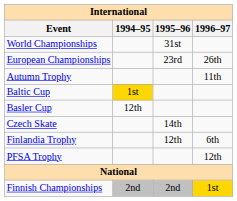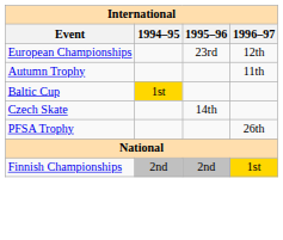 <table class="wikitable" style="text-align:center">
 <tr>
 <th style="background-color: #ffdead; " colspan=4 align=center>International</th>
 </tr>
 <tr>
 <th>Event</th>
 <th>1994–95</th>
 <th>1995–96</th>
 <th>1996–97</th>
 </tr>
 <tr>
-<td align=left><a href='#'>World Championships</a></td>
-<td></td>
-<td>31st</td>
-<td></td>
-</tr>
-<tr>
 <td align=left><a href='#'>European Championships</a></td>
 <td></td>
 <td>23rd</td>
-<td>26th</td>
+<td>12th</td>
 </tr>
 <tr>
 <td align=left><a href='#'>Autumn Trophy </a></td>
 <td></td>
 <td></td>
 <td>11th</td>
 </tr>
 <tr>
 <td align=left><a href='#'>Baltic Cup</a></td>
 <td bgcolor=gold>1st</td>
 <td></td>
 <td></td>
 </tr>
 <tr>
-<td align=left><a href='#'>Basler Cup</a></td>
-<td>12th</td>
-<td></td>
-<td></td>
-</tr>
-<tr>
 <td align=left><a href='#'>Czech Skate</a></td>
 <td></td>
 <td>14th</td>
 <td></td>
 </tr>
 <tr>
-<td align=left><a href='#'>Finlandia Trophy</a></td>
-<td></td>
-<td>12th</td>
-<td>6th</td>
-</tr>
-<tr>
 <td align=left><a href='#'>PFSA Trophy</a></td>
 <td></td>
 <td></td>
-<td>12th</td>
+<td>26th</td>
 </tr>
 <tr>
 <th style="background-color: #ffdead; " colspan=4 align=center>National</th>
 </tr>
 <tr>
 <td align=left><a href='#'>Finnish Championships</a></td>
 <td bgcolor=silver>2nd</td>
 <td bgcolor=silver>2nd</td>
 <td bgcolor=gold>1st</td>
 </tr>
 </table>
